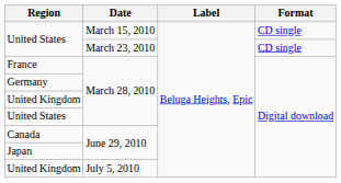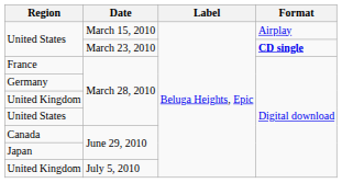 <table class="wikitable">
 <tr>
 <th>Region</th>
 <th>Date</th>
 <th>Label</th>
 <th>Format</th>
 </tr>
 <tr>
 <td rowspan="2">United States</td>
 <td>March 15, 2010</td>
 <td rowspan="9"><a href='#'>Beluga Heights</a>, <a href='#'>Epic</a></td>
-<td><a href='#'>CD single</a></td>
+<td><a href='#'>Airplay</a></td>
 </tr>
 <tr>
 <td>March 23, 2010</td>
-<td><a href='#'>CD single</a></td>
+<td><strong><a href='#'>CD single</a></strong></td>
 </tr>
 <tr>
 <td>France</td>
 <td rowspan="4">March 28, 2010</td>
 <td rowspan="7"><a href='#'>Digital download</a></td>
 </tr>
 <tr>
 <td>Germany</td>
 </tr>
 <tr>
 <td>United Kingdom</td>
 </tr>
 <tr>
 <td>United States</td>
 </tr>
 <tr>
 <td>Canada</td>
 <td rowspan="2">June 29, 2010</td>
 </tr>
 <tr>
 <td>Japan</td>
 </tr>
 <tr>
 <td>United Kingdom</td>
 <td>July 5, 2010</td>
 </tr>
 </table>
